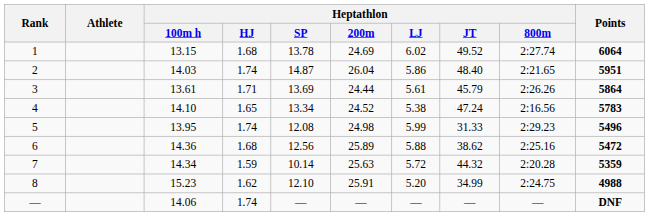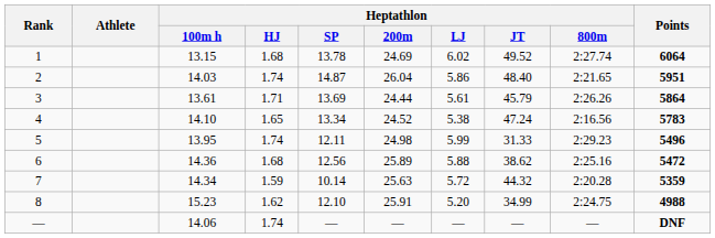 <table class="wikitable" style=" text-align:center; font-size:110%;" width="78%">
 <tr>
 <th rowspan="2">Rank</th>
 <th rowspan="2">Athlete</th>
 <th colspan="7">Heptathlon</th>
 <th rowspan="2">Points</th>
 </tr>
 <tr>
 <th><a href='#'>100m h</a></th>
 <th><a href='#'>HJ</a></th>
 <th><a href='#'>SP</a></th>
 <th><a href='#'>200m</a></th>
 <th><a href='#'>LJ</a></th>
 <th><a href='#'>JT</a></th>
 <th><a href='#'>800m</a></th>
 </tr>
 <tr>
 <td>1</td>
 <td align=left></td>
 <td>13.15</td>
 <td>1.68</td>
 <td>13.78</td>
 <td>24.69</td>
 <td>6.02</td>
 <td>49.52</td>
 <td>2:27.74</td>
 <td><strong>6064</strong></td>
 </tr>
 <tr>
 <td>2</td>
 <td align=left></td>
 <td>14.03</td>
 <td>1.74</td>
 <td>14.87</td>
 <td>26.04</td>
 <td>5.86</td>
 <td>48.40</td>
 <td>2:21.65</td>
 <td><strong>5951</strong></td>
 </tr>
 <tr>
 <td>3</td>
 <td align=left></td>
 <td>13.61</td>
 <td>1.71</td>
 <td>13.69</td>
 <td>24.44</td>
 <td>5.61</td>
 <td>45.79</td>
 <td>2:26.26</td>
 <td><strong>5864</strong></td>
 </tr>
 <tr>
 <td>4</td>
 <td align=left></td>
 <td>14.10</td>
 <td>1.65</td>
 <td>13.34</td>
 <td>24.52</td>
 <td>5.38</td>
 <td>47.24</td>
 <td>2:16.56</td>
 <td><strong>5783</strong></td>
 </tr>
 <tr>
 <td>5</td>
 <td align=left></td>
 <td>13.95</td>
 <td>1.74</td>
-<td>12.08</td>
+<td>12.11</td>
 <td>24.98</td>
 <td>5.99</td>
 <td>31.33</td>
 <td>2:29.23</td>
 <td><strong>5496</strong></td>
 </tr>
 <tr>
 <td>6</td>
 <td align=left></td>
 <td>14.36</td>
 <td>1.68</td>
 <td>12.56</td>
 <td>25.89</td>
 <td>5.88</td>
 <td>38.62</td>
 <td>2:25.16</td>
 <td><strong>5472</strong></td>
 </tr>
 <tr>
 <td>7</td>
 <td align=left></td>
 <td>14.34</td>
 <td>1.59</td>
 <td>10.14</td>
 <td>25.63</td>
 <td>5.72</td>
 <td>44.32</td>
 <td>2:20.28</td>
 <td><strong>5359</strong></td>
 </tr>
 <tr>
 <td>8</td>
 <td align=left></td>
 <td>15.23</td>
 <td>1.62</td>
 <td>12.10</td>
 <td>25.91</td>
 <td>5.20</td>
 <td>34.99</td>
 <td>2:24.75</td>
 <td><strong>4988</strong></td>
 </tr>
 <tr>
 <td>—</td>
 <td align=left></td>
 <td>14.06</td>
 <td>1.74</td>
 <td>—</td>
 <td>—</td>
 <td>—</td>
 <td>—</td>
 <td>—</td>
 <td><strong>DNF  </strong></td>
 </tr>
 </table>
